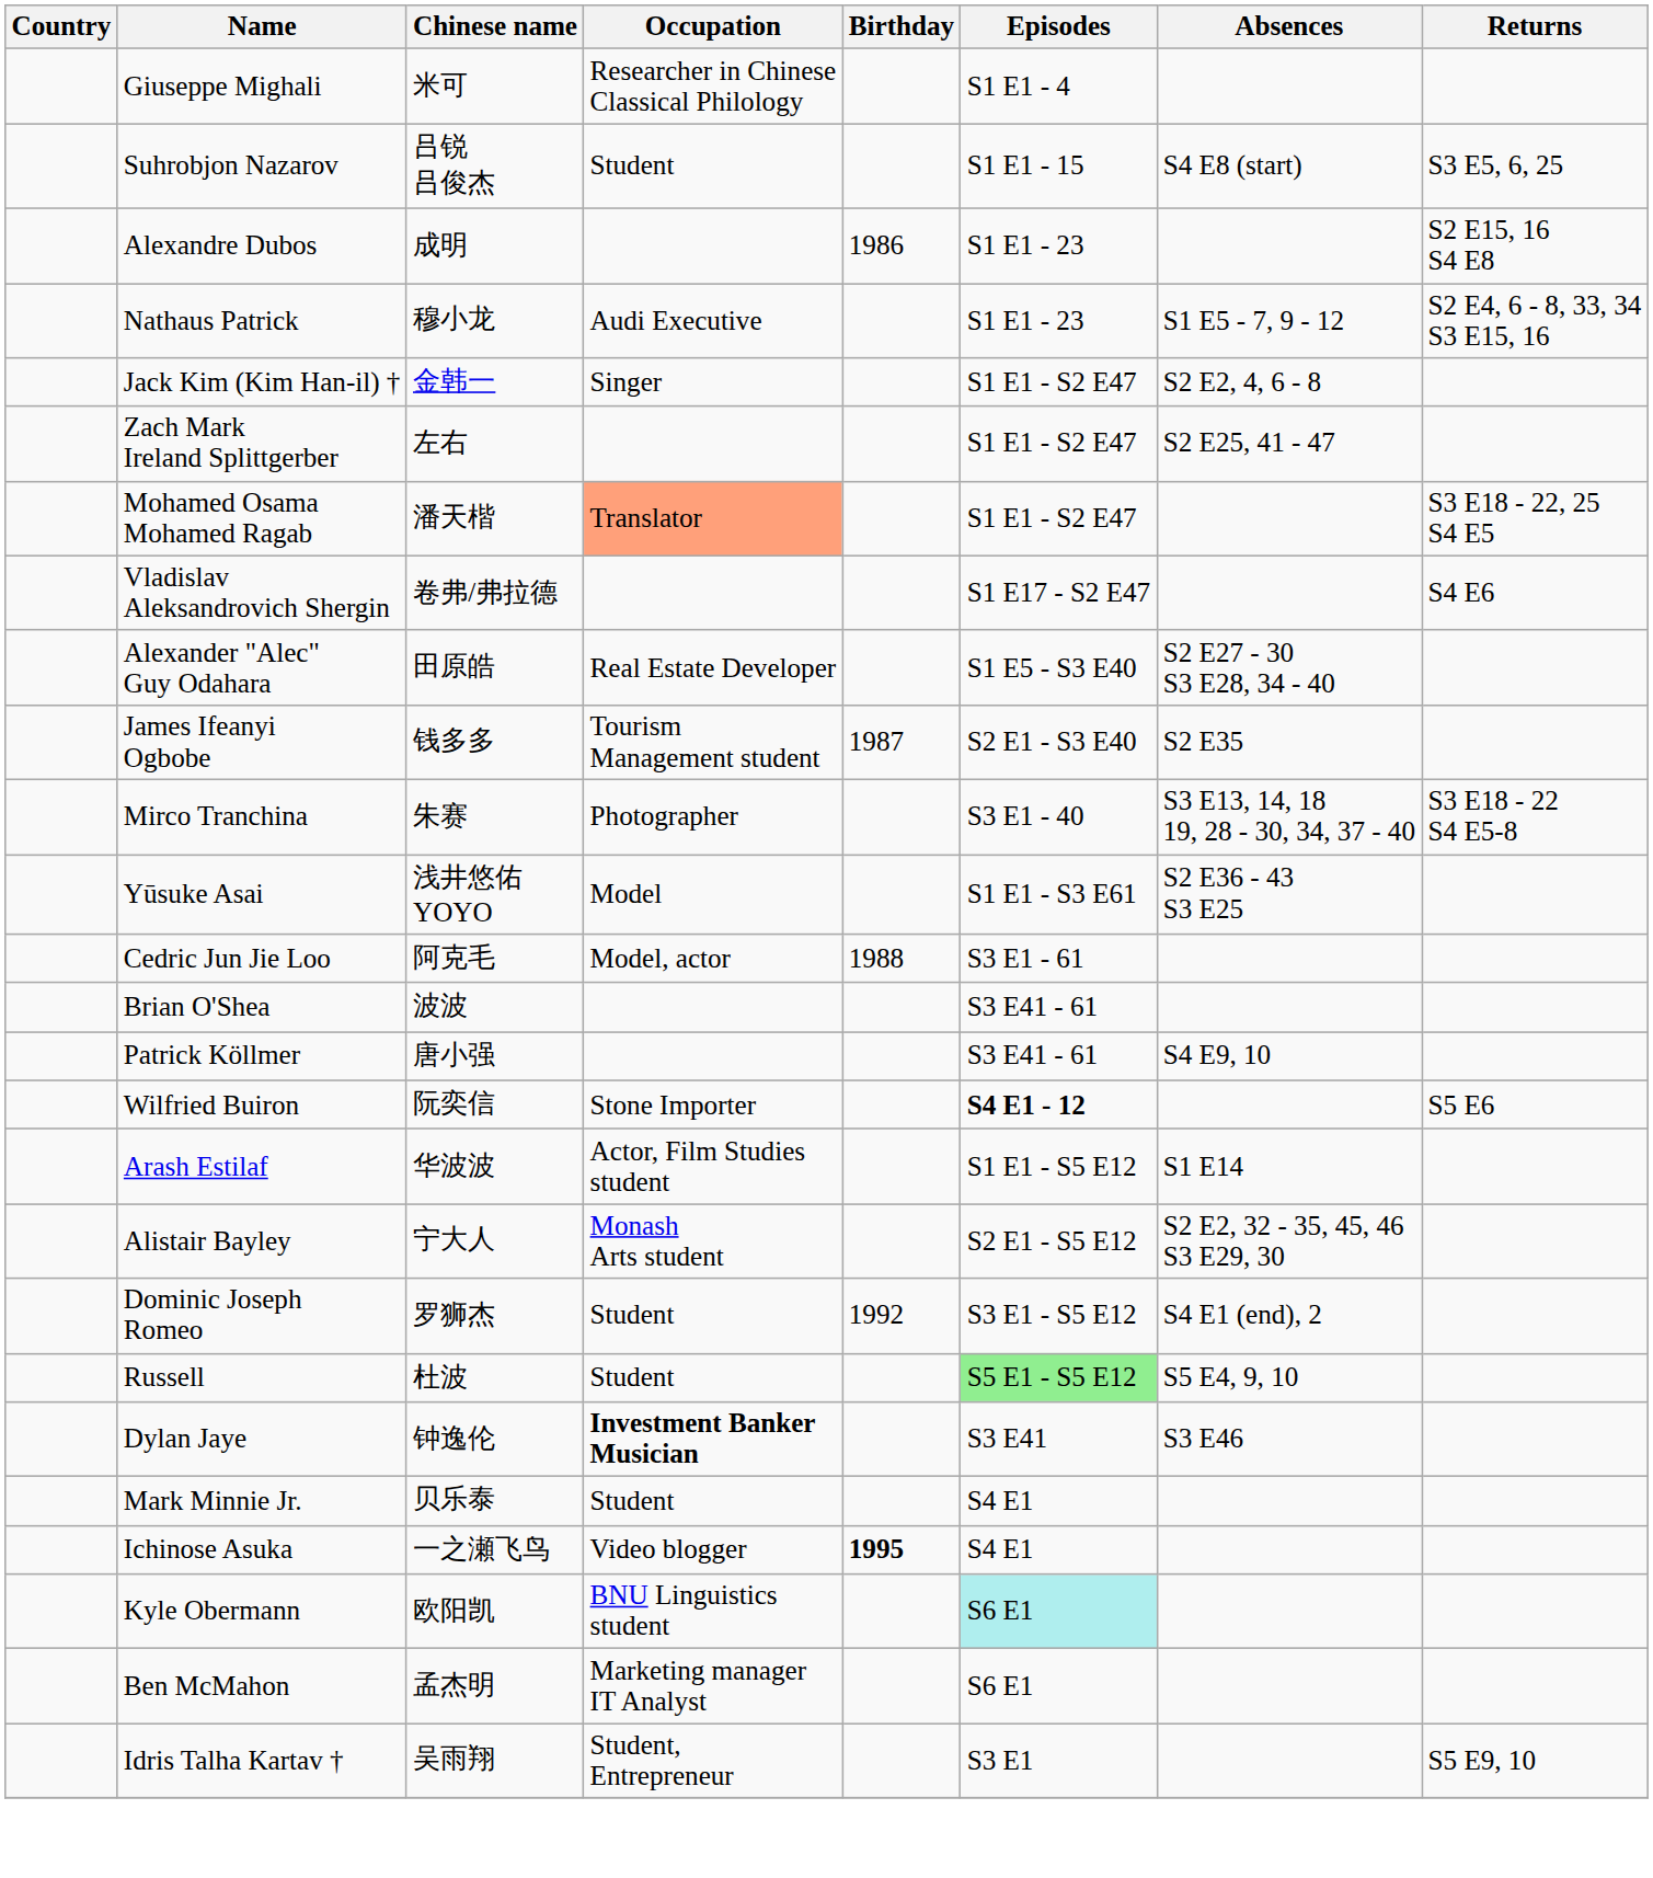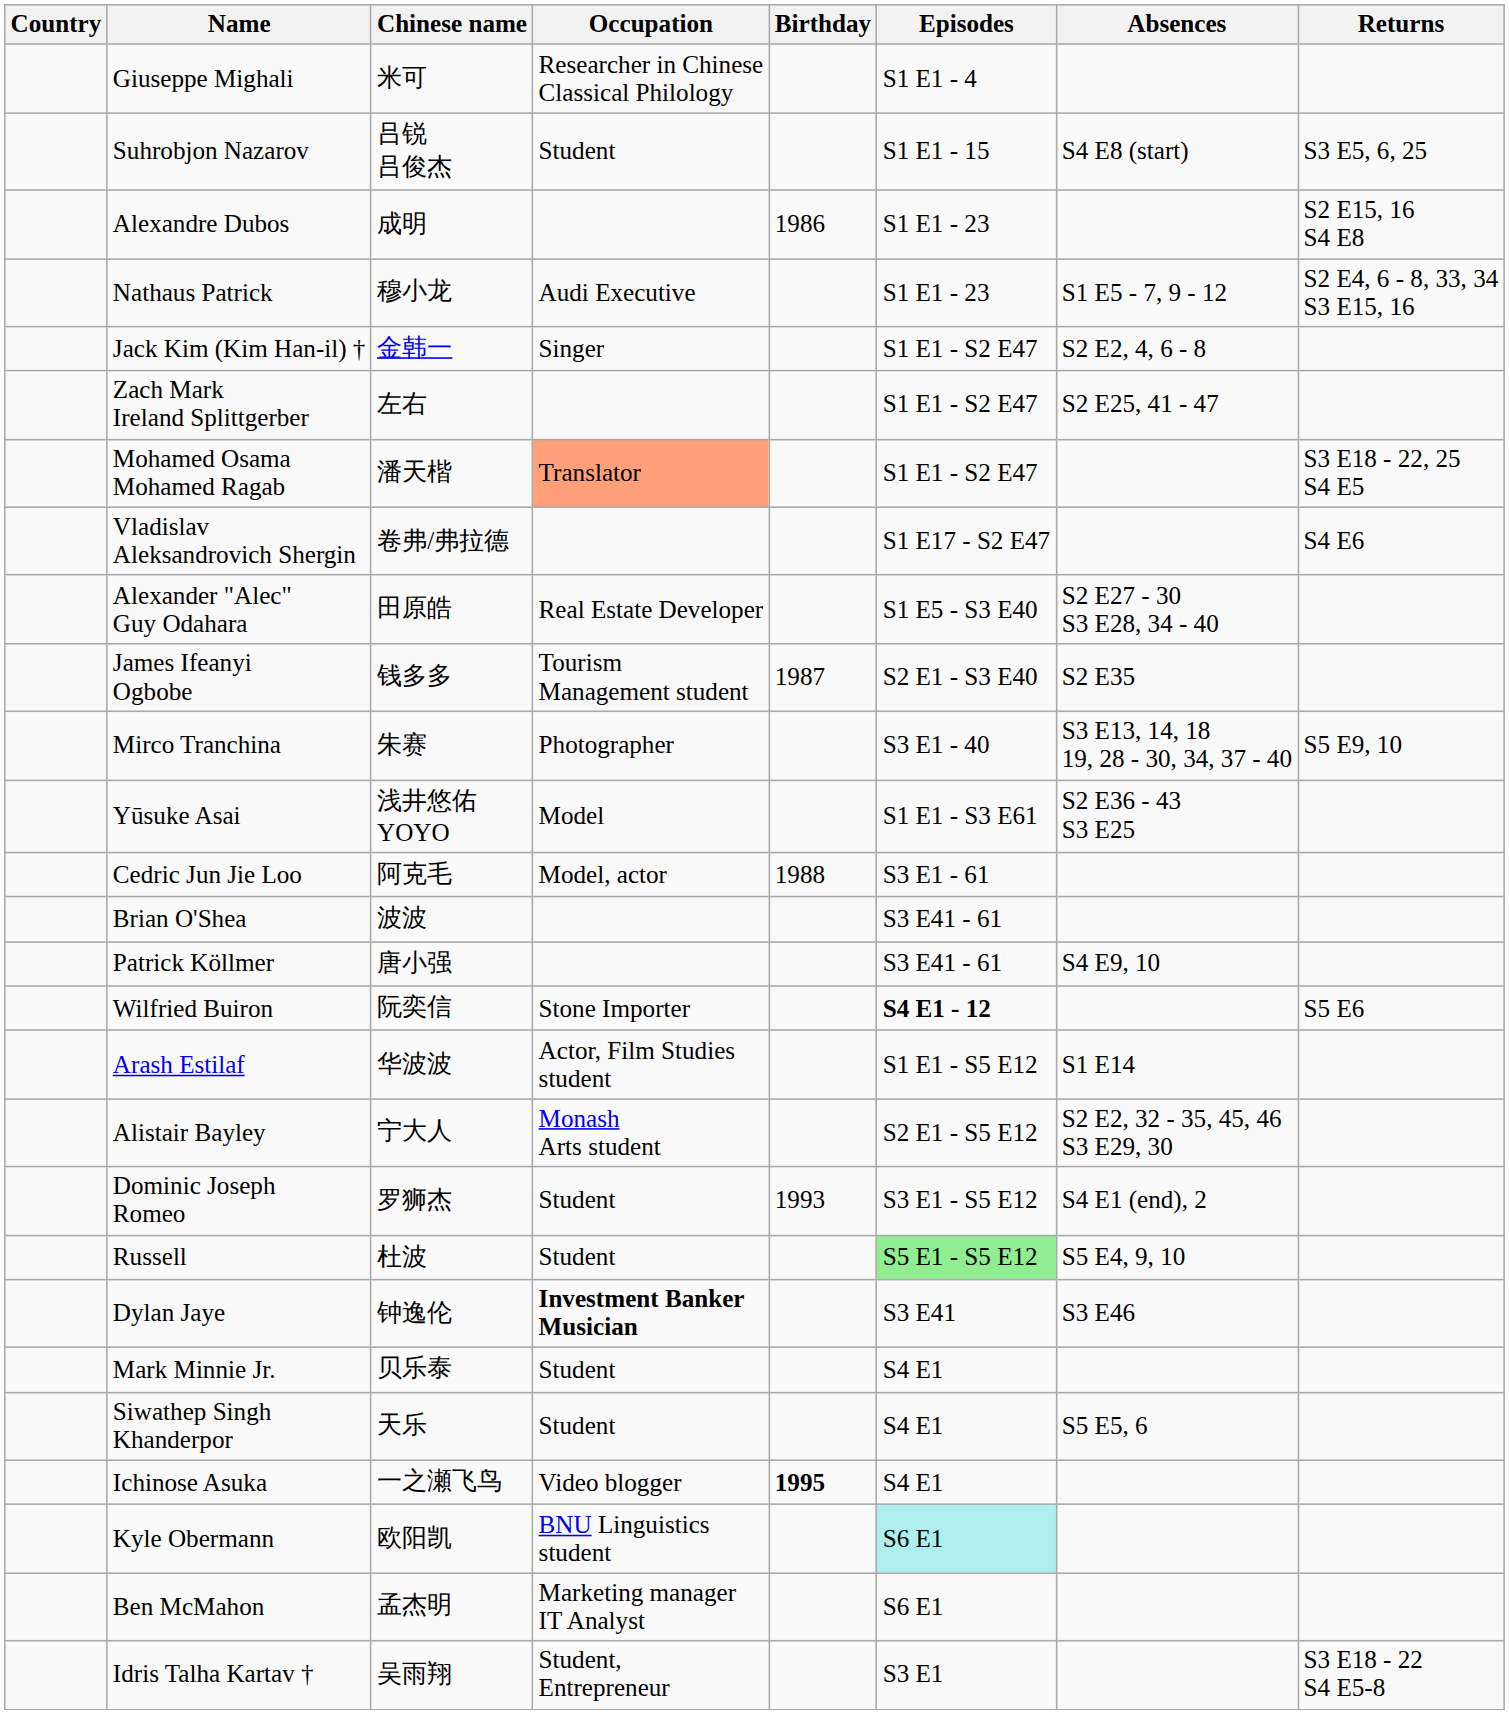 <table class="wikitable mw-collapsible mw-collapsed">
 <tr>
 <th>Country</th>
 <th>Name</th>
 <th>Chinese name</th>
 <th>Occupation</th>
 <th>Birthday</th>
 <th>Episodes</th>
 <th>Absences</th>
 <th>Returns</th>
 </tr>
 <tr>
 <td></td>
 <td>Giuseppe Mighali</td>
 <td>米可</td>
 <td>Researcher in Chinese<br>Classical Philology</td>
 <td></td>
 <td>S1 E1 - 4</td>
 <td></td>
 <td></td>
 </tr>
 <tr>
 <td><br></td>
 <td>Suhrobjon Nazarov</td>
 <td>吕锐<br>吕俊杰</td>
 <td>Student</td>
 <td></td>
 <td>S1 E1 - 15</td>
 <td>S4 E8 (start)</td>
 <td>S3 E5, 6, 25</td>
 </tr>
 <tr>
 <td></td>
 <td>Alexandre Dubos</td>
 <td>成明</td>
 <td></td>
 <td>1986</td>
 <td>S1 E1 - 23</td>
 <td></td>
 <td>S2 E15, 16<br>S4 E8</td>
 </tr>
 <tr>
 <td></td>
 <td>Nathaus Patrick</td>
 <td>穆小龙</td>
 <td>Audi Executive</td>
 <td></td>
 <td>S1 E1 - 23</td>
 <td>S1 E5 - 7, 9 - 12</td>
 <td>S2 E4, 6 - 8, 33, 34<br>S3 E15, 16</td>
 </tr>
 <tr>
 <td></td>
 <td>Jack Kim (Kim Han-il) †</td>
 <td><a href='#'>金韩一</a></td>
 <td>Singer</td>
 <td></td>
 <td>S1 E1 - S2 E47</td>
 <td>S2 E2, 4, 6 - 8</td>
 <td></td>
 </tr>
 <tr>
 <td></td>
 <td>Zach Mark<br>Ireland Splittgerber</td>
 <td>左右</td>
 <td></td>
 <td></td>
 <td>S1 E1 - S2 E47</td>
 <td>S2 E25, 41 - 47</td>
 <td></td>
 </tr>
 <tr>
 <td></td>
 <td>Mohamed Osama<br> Mohamed Ragab</td>
 <td>潘天楷</td>
 <td style="background: lightsalmon;">Translator</td>
 <td></td>
 <td>S1 E1 - S2 E47</td>
 <td></td>
 <td>S3 E18 - 22, 25<br>S4 E5</td>
 </tr>
 <tr>
 <td></td>
 <td>Vladislav<br>Aleksandrovich Shergin</td>
 <td>卷弗/弗拉德</td>
 <td></td>
 <td></td>
 <td>S1 E17 - S2 E47</td>
 <td></td>
 <td>S4 E6</td>
 </tr>
 <tr>
 <td><br></td>
 <td>Alexander "Alec" <br>Guy Odahara</td>
 <td>田原皓</td>
 <td>Real Estate Developer</td>
 <td></td>
 <td>S1 E5 - S3 E40</td>
 <td>S2 E27 - 30<br>S3 E28, 34 - 40</td>
 <td></td>
 </tr>
 <tr>
 <td></td>
 <td>James Ifeanyi<br>Ogbobe</td>
 <td>钱多多</td>
 <td>Tourism<br>Management student</td>
 <td>1987</td>
 <td>S2 E1 - S3 E40</td>
 <td>S2 E35</td>
 <td></td>
 </tr>
 <tr>
 <td></td>
 <td>Mirco Tranchina</td>
 <td>朱赛</td>
 <td>Photographer</td>
 <td></td>
 <td>S3 E1 - 40</td>
 <td>S3 E13, 14, 18<br>19, 28 - 30, 34, 37 - 40</td>
-<td>S3 E18 - 22<br>S4 E5-8</td>
+<td>S5 E9, 10</td>
 </tr>
 <tr>
 <td></td>
 <td>Yūsuke Asai</td>
 <td>浅井悠佑<br>YOYO</td>
 <td>Model</td>
 <td></td>
 <td>S1 E1 - S3 E61</td>
 <td>S2 E36 - 43<br>S3 E25</td>
 <td></td>
 </tr>
 <tr>
 <td></td>
 <td>Cedric Jun Jie Loo</td>
 <td>阿克毛</td>
 <td>Model, actor</td>
 <td>1988</td>
 <td>S3 E1 - 61</td>
 <td></td>
 <td></td>
 </tr>
 <tr>
 <td><br></td>
 <td>Brian O'Shea</td>
 <td>波波</td>
 <td></td>
 <td></td>
 <td>S3 E41 - 61</td>
 <td></td>
 <td></td>
 </tr>
 <tr>
 <td></td>
 <td>Patrick Köllmer</td>
 <td>唐小强</td>
 <td></td>
 <td></td>
 <td>S3 E41 - 61</td>
 <td>S4 E9, 10</td>
 <td></td>
 </tr>
 <tr>
 <td></td>
 <td>Wilfried Buiron </td>
 <td>阮奕信</td>
 <td>Stone Importer</td>
 <td></td>
 <td><strong>S4 E1 - 12</strong></td>
 <td></td>
 <td>S5 E6</td>
 </tr>
 <tr>
 <td></td>
 <td><a href='#'>Arash Estilaf</a></td>
 <td>华波波</td>
 <td>Actor, Film Studies<br>student</td>
 <td></td>
 <td>S1 E1 - S5 E12</td>
 <td>S1 E14</td>
 <td></td>
 </tr>
 <tr>
 <td><br></td>
 <td>Alistair Bayley</td>
 <td>宁大人</td>
 <td><a href='#'>Monash</a><br>Arts student</td>
 <td></td>
 <td>S2 E1 - S5 E12</td>
 <td>S2 E2, 32 - 35, 45, 46<br>S3 E29, 30</td>
 <td></td>
 </tr>
 <tr>
 <td></td>
 <td>Dominic Joseph<br>Romeo</td>
 <td>罗狮杰</td>
 <td>Student</td>
-<td>1992</td>
+<td>1993</td>
 <td>S3 E1 - S5 E12</td>
 <td>S4 E1 (end), 2</td>
 <td></td>
 </tr>
 <tr>
 <td></td>
 <td>Russell</td>
 <td>杜波</td>
 <td>Student</td>
 <td></td>
 <td style="background: lightgreen;">S5 E1 - S5 E12</td>
 <td>S5 E4, 9, 10</td>
 <td></td>
 </tr>
 <tr>
 <td><br></td>
 <td>Dylan Jaye</td>
 <td>钟逸伦</td>
 <td><strong>Investment Banker<br>Musician</strong></td>
 <td></td>
 <td>S3 E41</td>
 <td>S3 E46</td>
 <td></td>
 </tr>
 <tr>
 <td></td>
 <td>Mark Minnie Jr.</td>
 <td>贝乐泰</td>
 <td>Student</td>
 <td></td>
 <td>S4 E1</td>
 <td></td>
+<td></td>
+</tr>
+<tr>
+<td><br></td>
+<td>Siwathep Singh<br>Khanderpor</td>
+<td>天乐</td>
+<td>Student</td>
+<td></td>
+<td>S4 E1</td>
+<td>S5 E5, 6</td>
 <td></td>
 </tr>
 <tr>
 <td></td>
 <td>Ichinose Asuka</td>
 <td>一之瀬飞鸟</td>
 <td>Video blogger</td>
 <td><strong>1995</strong></td>
 <td>S4 E1</td>
 <td></td>
 <td></td>
 </tr>
 <tr>
 <td></td>
 <td>Kyle Obermann</td>
 <td>欧阳凯</td>
 <td><a href='#'>BNU</a> Linguistics<br>student</td>
 <td></td>
 <td style="background: paleturquoise;">S6 E1</td>
 <td></td>
 <td></td>
 </tr>
 <tr>
 <td></td>
 <td>Ben McMahon</td>
 <td>孟杰明</td>
 <td>Marketing manager<br>IT Analyst</td>
 <td></td>
 <td>S6 E1</td>
 <td></td>
 <td></td>
 </tr>
 <tr>
 <td></td>
 <td>Idris Talha Kartav †</td>
 <td>吴雨翔</td>
 <td>Student, <br>Entrepreneur</td>
 <td></td>
 <td>S3 E1</td>
 <td></td>
-<td>S5 E9, 10</td>
+<td>S3 E18 - 22<br>S4 E5-8</td>
 </tr>
 <tr>
 </tr>
 </table>
